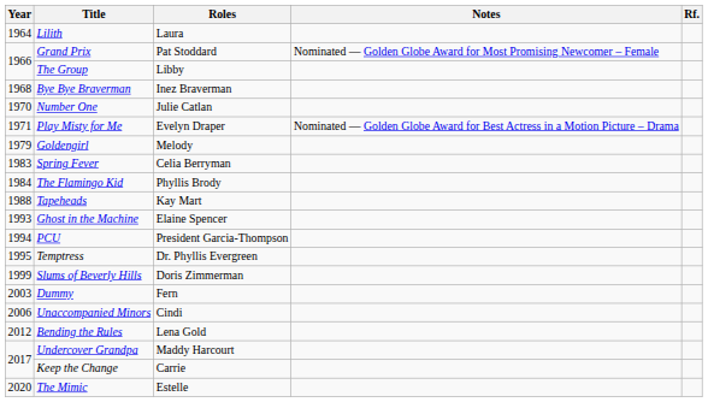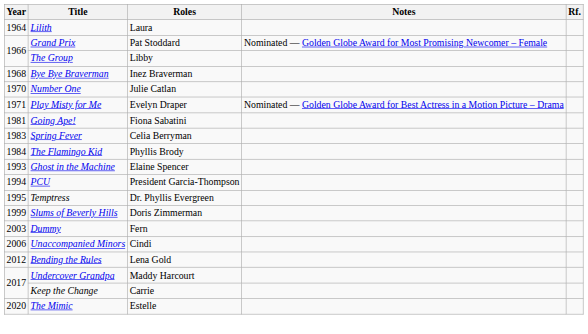 <table class="wikitable sortable unsortable">
 <tr>
 <th>Year</th>
 <th>Title</th>
 <th>Roles</th>
 <th>Notes</th>
 <th>Rf.</th>
 </tr>
 <tr>
 <td>1964</td>
 <td><em><a href='#'>Lilith</a></em></td>
 <td>Laura</td>
 <td></td>
 <td></td>
 </tr>
 <tr>
 <td rowspan="2">1966</td>
 <td><em><a href='#'>Grand Prix</a></em></td>
 <td>Pat Stoddard</td>
 <td>Nominated — <a href='#'>Golden Globe Award for Most Promising Newcomer – Female</a></td>
 <td></td>
 </tr>
 <tr>
 <td><em><a href='#'>The Group</a></em></td>
 <td>Libby</td>
 <td></td>
 <td></td>
 </tr>
 <tr>
 <td>1968</td>
 <td><em><a href='#'>Bye Bye Braverman</a></em></td>
 <td>Inez Braverman</td>
 <td></td>
 <td></td>
 </tr>
 <tr>
 <td>1970</td>
 <td><em><a href='#'>Number One</a></em></td>
 <td>Julie Catlan</td>
 <td></td>
 <td></td>
 </tr>
 <tr>
 <td>1971</td>
 <td><em><a href='#'>Play Misty for Me</a></em></td>
 <td>Evelyn Draper</td>
 <td>Nominated — <a href='#'>Golden Globe Award for Best Actress in a Motion Picture – Drama</a></td>
 <td></td>
 </tr>
 <tr>
-<td>1979</td>
-<td><em><a href='#'>Goldengirl</a></em></td>
-<td>Melody</td>
+<td>1981</td>
+<td><em><a href='#'>Going Ape!</a></em></td>
+<td>Fiona Sabatini</td>
 <td></td>
 <td></td>
 </tr>
 <tr>
 <td>1983 </td>
 <td><em><a href='#'>Spring Fever</a></em></td>
 <td>Celia Berryman</td>
 <td></td>
 <td></td>
 </tr>
 <tr>
 <td>1984</td>
 <td><em><a href='#'>The Flamingo Kid</a></em></td>
 <td>Phyllis Brody</td>
-<td></td>
-<td></td>
-</tr>
-<tr>
-<td>1988</td>
-<td><em><a href='#'>Tapeheads</a></em></td>
-<td>Kay Mart</td>
 <td></td>
 <td></td>
 </tr>
 <tr>
 <td>1993</td>
 <td><em><a href='#'>Ghost in the Machine</a></em></td>
 <td>Elaine Spencer</td>
 <td></td>
 <td></td>
 </tr>
 <tr>
 <td>1994</td>
 <td><em><a href='#'>PCU</a></em></td>
 <td>President Garcia-Thompson</td>
 <td></td>
 <td></td>
 </tr>
 <tr>
 <td>1995</td>
 <td><em>Temptress</em></td>
 <td>Dr. Phyllis Evergreen</td>
 <td></td>
 <td></td>
 </tr>
 <tr>
 <td>1999</td>
 <td><em><a href='#'>Slums of Beverly Hills</a></em></td>
 <td>Doris Zimmerman</td>
 <td></td>
 <td></td>
 </tr>
 <tr>
 <td>2003</td>
 <td><em><a href='#'>Dummy</a></em></td>
 <td>Fern</td>
 <td></td>
 <td></td>
 </tr>
 <tr>
 <td>2006</td>
 <td><em><a href='#'>Unaccompanied Minors</a></em></td>
 <td>Cindi</td>
 <td></td>
 <td></td>
 </tr>
 <tr>
 <td>2012</td>
 <td><em><a href='#'>Bending the Rules</a></em></td>
 <td>Lena Gold</td>
 <td></td>
 <td></td>
 </tr>
 <tr>
 <td rowspan="2">2017</td>
 <td><em><a href='#'>Undercover Grandpa</a></em></td>
 <td>Maddy Harcourt</td>
 <td></td>
 <td></td>
 </tr>
 <tr>
 <td><em>Keep the Change</em></td>
 <td>Carrie</td>
 <td></td>
 <td></td>
 </tr>
 <tr>
 <td>2020</td>
 <td><em><a href='#'>The Mimic</a></em></td>
 <td>Estelle</td>
 <td></td>
 <td></td>
 </tr>
 </table>
